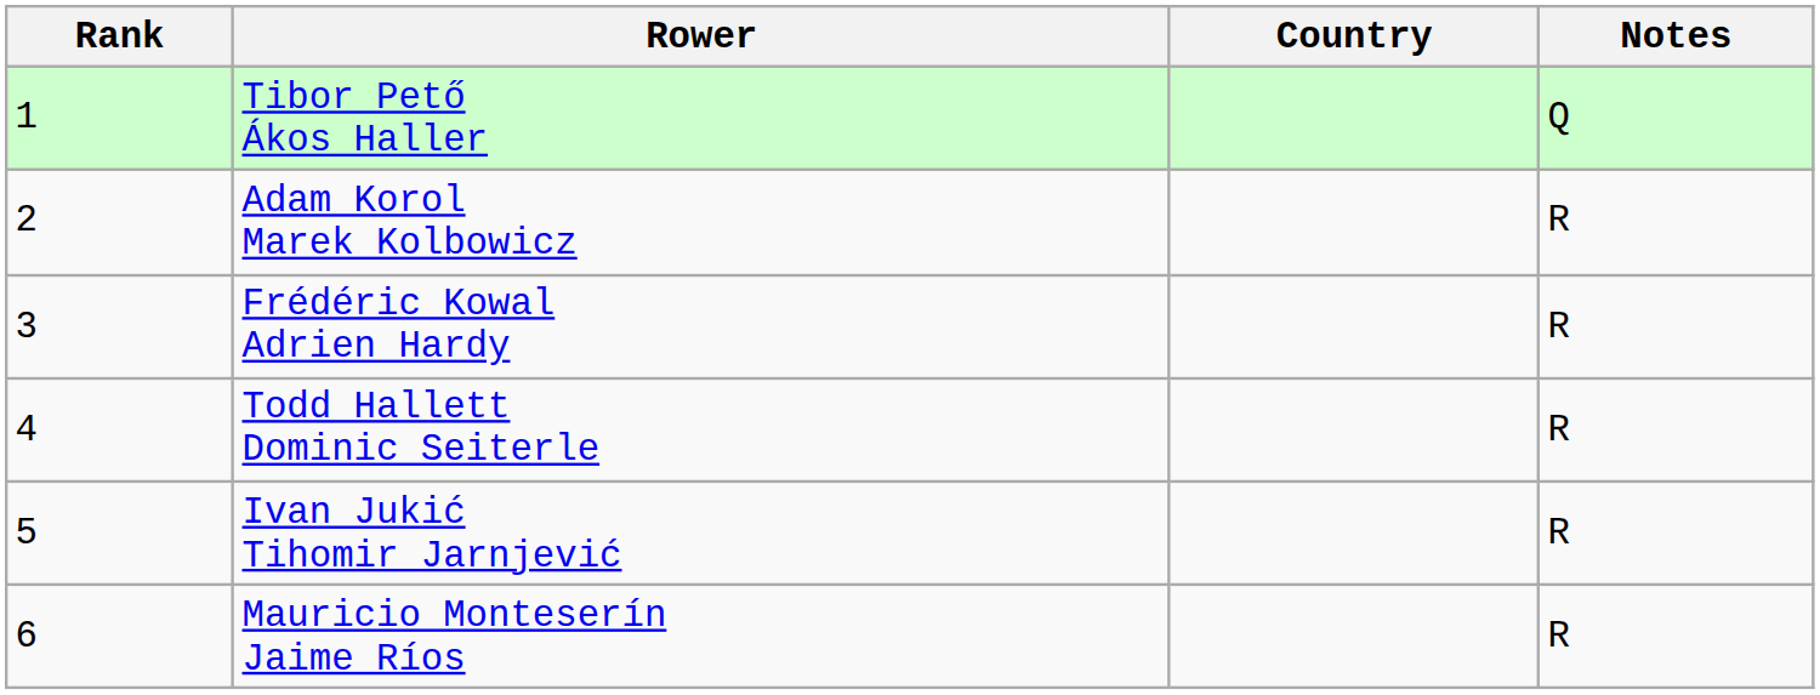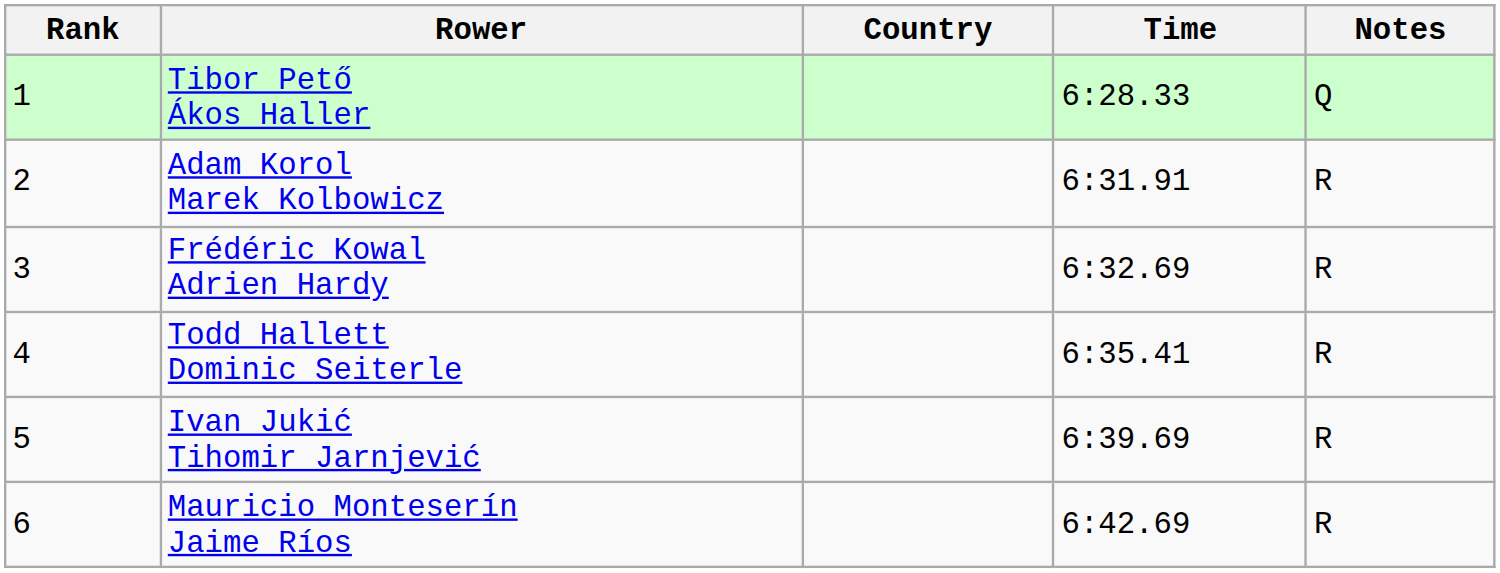 <table class="wikitable sortable" width=50%>
 <tr>
 <th>Rank</th>
 <th>Rower</th>
 <th>Country</th>
+<th>Time</th>
 <th>Notes</th>
 </tr>
 <tr bgcolor=ccffcc>
 <td>1</td>
 <td><a href='#'>Tibor Pető</a><br><a href='#'>Ákos Haller</a></td>
 <td></td>
+<td>6:28.33</td>
 <td>Q</td>
 </tr>
 <tr>
 <td>2</td>
 <td><a href='#'>Adam Korol</a><br><a href='#'>Marek Kolbowicz</a></td>
 <td></td>
+<td>6:31.91</td>
 <td>R</td>
 </tr>
 <tr>
 <td>3</td>
 <td><a href='#'>Frédéric Kowal</a><br><a href='#'>Adrien Hardy</a></td>
 <td></td>
+<td>6:32.69</td>
 <td>R</td>
 </tr>
 <tr>
 <td>4</td>
 <td><a href='#'>Todd Hallett</a> <br> <a href='#'>Dominic Seiterle</a></td>
 <td></td>
+<td>6:35.41</td>
 <td>R</td>
 </tr>
 <tr>
 <td>5</td>
 <td><a href='#'>Ivan Jukić</a> <br> <a href='#'>Tihomir Jarnjević</a></td>
 <td></td>
+<td>6:39.69</td>
 <td>R</td>
 </tr>
 <tr>
 <td>6</td>
 <td><a href='#'>Mauricio Monteserín</a> <br> <a href='#'>Jaime Ríos</a></td>
 <td></td>
+<td>6:42.69</td>
 <td>R</td>
 </tr>
 </table>
